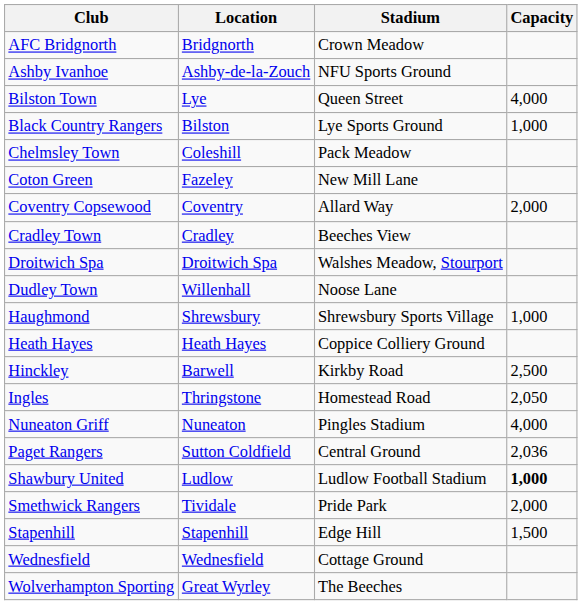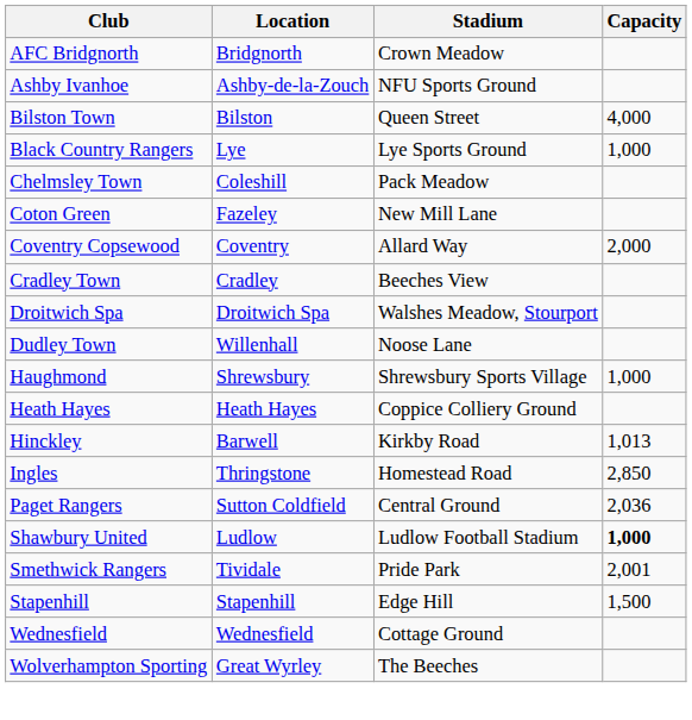 <table class="wikitable sortable" style="font-size:95%">
 <tr>
 <th>Club</th>
 <th>Location</th>
 <th>Stadium</th>
 <th>Capacity</th>
 </tr>
 <tr>
 <td><a href='#'>AFC Bridgnorth</a></td>
 <td><a href='#'>Bridgnorth</a></td>
 <td>Crown Meadow</td>
 <td></td>
 </tr>
 <tr>
 <td><a href='#'>Ashby Ivanhoe</a></td>
 <td><a href='#'>Ashby-de-la-Zouch</a></td>
 <td>NFU Sports Ground</td>
 <td></td>
 </tr>
 <tr>
 <td><a href='#'>Bilston Town</a></td>
-<td><a href='#'>Lye</a></td>
+<td><a href='#'>Bilston</a></td>
 <td>Queen Street</td>
 <td>4,000</td>
 </tr>
 <tr>
 <td><a href='#'>Black Country Rangers</a></td>
-<td><a href='#'>Bilston</a></td>
+<td><a href='#'>Lye</a></td>
 <td>Lye Sports Ground</td>
 <td>1,000</td>
 </tr>
 <tr>
 <td><a href='#'>Chelmsley Town</a></td>
 <td><a href='#'>Coleshill</a></td>
 <td>Pack Meadow</td>
 <td></td>
 </tr>
 <tr>
 <td><a href='#'>Coton Green</a></td>
 <td><a href='#'>Fazeley</a></td>
 <td>New Mill Lane</td>
 <td></td>
 </tr>
 <tr>
 <td><a href='#'>Coventry Copsewood</a></td>
 <td><a href='#'>Coventry</a></td>
 <td>Allard Way</td>
 <td>2,000</td>
 </tr>
 <tr>
 <td><a href='#'>Cradley Town</a></td>
 <td><a href='#'>Cradley</a></td>
 <td>Beeches View</td>
 <td></td>
 </tr>
 <tr>
 <td><a href='#'>Droitwich Spa</a></td>
 <td><a href='#'>Droitwich Spa</a></td>
 <td>Walshes Meadow, <a href='#'>Stourport</a> </td>
 <td></td>
 </tr>
 <tr>
 <td><a href='#'>Dudley Town</a></td>
 <td><a href='#'>Willenhall</a></td>
 <td>Noose Lane</td>
 <td></td>
 </tr>
 <tr>
 <td><a href='#'>Haughmond</a></td>
 <td><a href='#'>Shrewsbury</a></td>
 <td>Shrewsbury Sports Village</td>
 <td>1,000</td>
 </tr>
 <tr>
 <td><a href='#'>Heath Hayes</a></td>
 <td><a href='#'>Heath Hayes</a></td>
 <td>Coppice Colliery Ground</td>
 <td></td>
 </tr>
 <tr>
 <td><a href='#'>Hinckley</a></td>
 <td><a href='#'>Barwell</a></td>
 <td>Kirkby Road</td>
-<td>2,500</td>
+<td>1,013</td>
 </tr>
 <tr>
 <td><a href='#'>Ingles</a></td>
 <td><a href='#'>Thringstone</a></td>
 <td>Homestead Road</td>
-<td>2,050</td>
-</tr>
-<tr>
-<td><a href='#'>Nuneaton Griff</a></td>
-<td><a href='#'>Nuneaton</a></td>
-<td>Pingles Stadium</td>
-<td>4,000</td>
+<td>2,850</td>
 </tr>
 <tr>
 <td><a href='#'>Paget Rangers</a></td>
 <td><a href='#'>Sutton Coldfield</a></td>
 <td>Central Ground</td>
 <td>2,036</td>
 </tr>
 <tr>
 <td><a href='#'>Shawbury United</a></td>
 <td><a href='#'>Ludlow</a></td>
 <td>Ludlow Football Stadium</td>
 <td><strong>1,000</strong></td>
 </tr>
 <tr>
 <td><a href='#'>Smethwick Rangers</a></td>
 <td><a href='#'>Tividale</a></td>
 <td>Pride Park</td>
-<td>2,000</td>
+<td>2,001</td>
 </tr>
 <tr>
 <td><a href='#'>Stapenhill</a></td>
 <td><a href='#'>Stapenhill</a></td>
 <td>Edge Hill</td>
 <td>1,500</td>
 </tr>
 <tr>
 <td><a href='#'>Wednesfield</a></td>
 <td><a href='#'>Wednesfield</a></td>
 <td>Cottage Ground</td>
 <td></td>
 </tr>
 <tr>
 <td><a href='#'>Wolverhampton Sporting</a></td>
 <td><a href='#'>Great Wyrley</a></td>
 <td>The Beeches</td>
 <td></td>
 </tr>
 </table>
